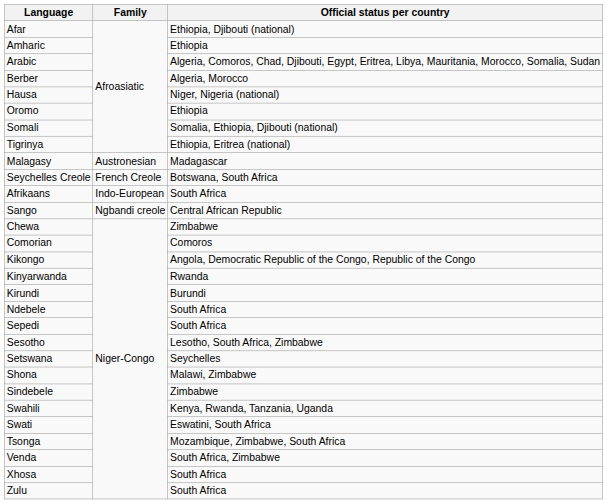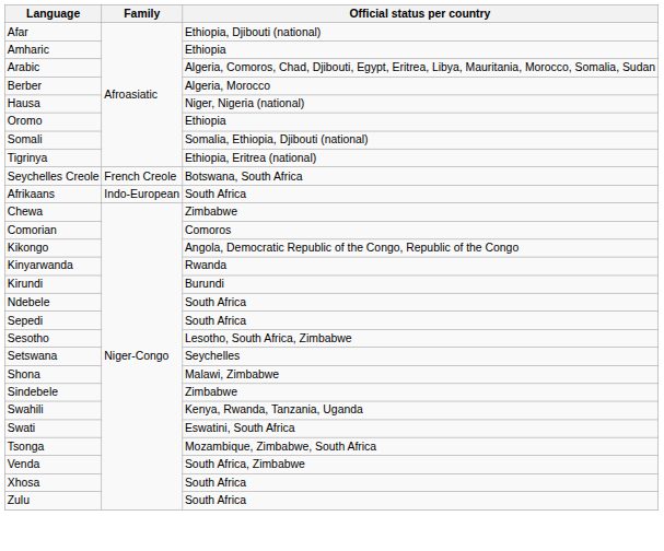 <table class="wikitable">
 <tr>
 <th>Language</th>
 <th>Family</th>
 <th>Official status per country</th>
 </tr>
 <tr>
 <td>Afar</td>
 <td rowspan="8">Afroasiatic</td>
 <td>Ethiopia, Djibouti (national)</td>
 </tr>
 <tr>
 <td>Amharic</td>
 <td>Ethiopia</td>
 </tr>
 <tr>
 <td>Arabic</td>
 <td>Algeria, Comoros, Chad, Djibouti, Egypt, Eritrea, Libya, Mauritania, Morocco, Somalia, Sudan</td>
 </tr>
 <tr>
 <td>Berber</td>
 <td>Algeria, Morocco</td>
 </tr>
 <tr>
 <td>Hausa</td>
 <td>Niger, Nigeria (national)</td>
 </tr>
 <tr>
 <td>Oromo</td>
 <td>Ethiopia</td>
 </tr>
 <tr>
 <td>Somali</td>
 <td>Somalia, Ethiopia, Djibouti (national)</td>
 </tr>
 <tr>
 <td>Tigrinya</td>
 <td>Ethiopia, Eritrea (national)</td>
 </tr>
 <tr>
-<td>Malagasy</td>
-<td>Austronesian</td>
-<td>Madagascar</td>
-</tr>
-<tr>
 <td>Seychelles Creole</td>
 <td>French Creole</td>
 <td>Botswana, South Africa</td>
 </tr>
 <tr>
 <td>Afrikaans</td>
 <td>Indo-European</td>
 <td>South Africa</td>
-</tr>
-<tr>
-<td>Sango</td>
-<td>Ngbandi creole</td>
-<td>Central African Republic</td>
 </tr>
 <tr>
 <td>Chewa</td>
 <td rowspan="17">Niger-Congo</td>
 <td>Zimbabwe</td>
 </tr>
 <tr>
 <td>Comorian</td>
 <td>Comoros</td>
 </tr>
 <tr>
 <td>Kikongo</td>
 <td>Angola, Democratic Republic of the Congo, Republic of the Congo</td>
 </tr>
 <tr>
 <td>Kinyarwanda</td>
 <td>Rwanda</td>
 </tr>
 <tr>
 <td>Kirundi</td>
 <td>Burundi</td>
 </tr>
 <tr>
 <td>Ndebele</td>
 <td>South Africa</td>
 </tr>
 <tr>
 <td>Sepedi</td>
 <td>South Africa</td>
 </tr>
 <tr>
 <td>Sesotho</td>
 <td>Lesotho, South Africa, Zimbabwe</td>
 </tr>
 <tr>
 <td>Setswana</td>
 <td>Seychelles</td>
 </tr>
 <tr>
 <td>Shona</td>
 <td>Malawi, Zimbabwe</td>
 </tr>
 <tr>
 <td>Sindebele</td>
 <td>Zimbabwe</td>
 </tr>
 <tr>
 <td>Swahili</td>
 <td>Kenya, Rwanda, Tanzania, Uganda</td>
 </tr>
 <tr>
 <td>Swati</td>
 <td>Eswatini, South Africa</td>
 </tr>
 <tr>
 <td>Tsonga</td>
 <td>Mozambique, Zimbabwe, South Africa</td>
 </tr>
 <tr>
 <td>Venda</td>
 <td>South Africa, Zimbabwe</td>
 </tr>
 <tr>
 <td>Xhosa</td>
 <td>South Africa</td>
 </tr>
 <tr>
 <td>Zulu</td>
 <td>South Africa</td>
 </tr>
 </table>
